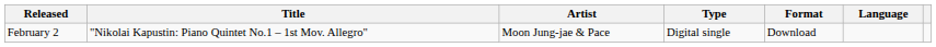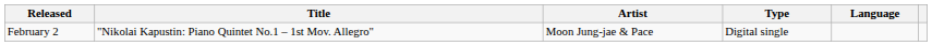 <table class="wikitable" width="100%">
 <tr>
 <th>Released</th>
 <th>Title</th>
 <th>Artist</th>
 <th>Type</th>
-<th>Format</th>
 <th>Language</th>
 <th></th>
 </tr>
 <tr>
 <td>February 2</td>
 <td>"Nikolai Kapustin: Piano Quintet No.1 – 1st Mov. Allegro"</td>
 <td>Moon Jung-jae & Pace</td>
 <td>Digital single</td>
-<td>Download</td>
 <td></td>
 <td style="text-align: center;"></td>
 </tr>
 </table>
